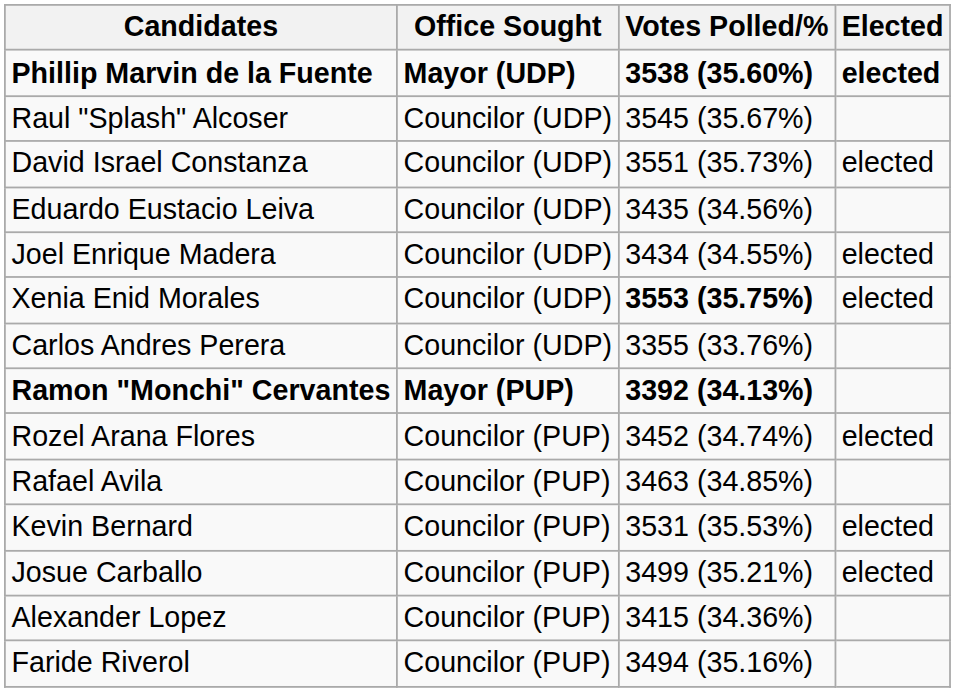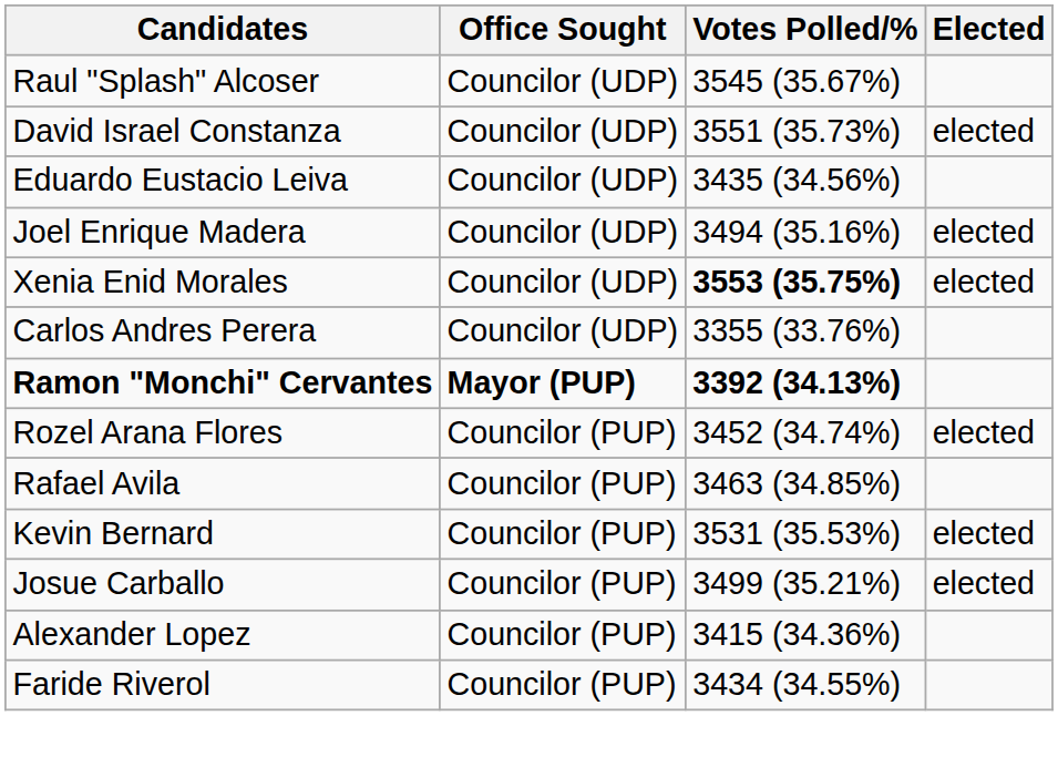 <table class="wikitable" border="1">
 <tr>
 <th>Candidates</th>
 <th>Office Sought</th>
 <th>Votes Polled/%</th>
 <th>Elected</th>
-</tr>
-<tr>
-<td><strong>Phillip Marvin de la Fuente</strong></td>
-<td><strong>Mayor (UDP)</strong></td>
-<td><strong>3538 (35.60%)</strong></td>
-<td><strong>elected</strong></td>
 </tr>
 <tr>
 <td>Raul "Splash" Alcoser</td>
 <td>Councilor (UDP)</td>
 <td>3545 (35.67%)</td>
 <td></td>
 </tr>
 <tr>
 <td>David Israel Constanza</td>
 <td>Councilor (UDP)</td>
 <td>3551 (35.73%)</td>
 <td>elected</td>
 </tr>
 <tr>
 <td>Eduardo Eustacio Leiva</td>
 <td>Councilor (UDP)</td>
 <td>3435 (34.56%)</td>
 <td></td>
 </tr>
 <tr>
 <td>Joel Enrique Madera</td>
 <td>Councilor (UDP)</td>
-<td>3434 (34.55%)</td>
+<td>3494 (35.16%)</td>
 <td>elected</td>
 </tr>
 <tr>
 <td>Xenia Enid Morales</td>
 <td>Councilor (UDP)</td>
 <td><strong>3553 (35.75%)</strong></td>
 <td>elected</td>
 </tr>
 <tr>
 <td>Carlos Andres Perera</td>
 <td>Councilor (UDP)</td>
 <td>3355 (33.76%)</td>
 <td></td>
 </tr>
 <tr>
 <td><strong>Ramon "Monchi" Cervantes</strong></td>
 <td><strong>Mayor (PUP)</strong></td>
 <td><strong>3392 (34.13%)</strong></td>
 <td></td>
 </tr>
 <tr>
 <td>Rozel Arana Flores</td>
 <td>Councilor (PUP)</td>
 <td>3452 (34.74%)</td>
 <td>elected</td>
 </tr>
 <tr>
 <td>Rafael Avila</td>
 <td>Councilor (PUP)</td>
 <td>3463 (34.85%)</td>
 <td></td>
 </tr>
 <tr>
 <td>Kevin Bernard</td>
 <td>Councilor (PUP)</td>
 <td>3531 (35.53%)</td>
 <td>elected</td>
 </tr>
 <tr>
 <td>Josue Carballo</td>
 <td>Councilor (PUP)</td>
 <td>3499 (35.21%)</td>
 <td>elected</td>
 </tr>
 <tr>
 <td>Alexander Lopez</td>
 <td>Councilor (PUP)</td>
 <td>3415 (34.36%)</td>
 <td></td>
 </tr>
 <tr>
 <td>Faride Riverol</td>
 <td>Councilor (PUP)</td>
-<td>3494 (35.16%)</td>
+<td>3434 (34.55%)</td>
 <td></td>
 </tr>
 </table>
